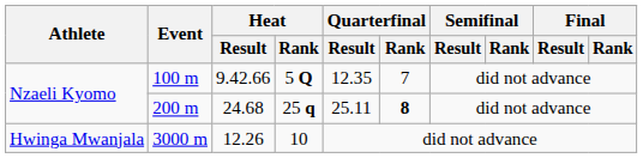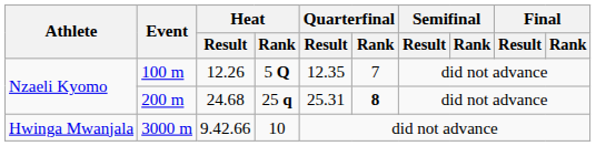 <table class="wikitable" style="font-size:90%">
 <tr>
 <th rowspan="2">Athlete</th>
 <th rowspan="2">Event</th>
 <th colspan="2">Heat</th>
 <th colspan="2">Quarterfinal</th>
 <th colspan="2">Semifinal</th>
 <th colspan="2">Final</th>
 </tr>
 <tr style="font-size:95%">
 <th>Result</th>
 <th>Rank</th>
 <th>Result</th>
 <th>Rank</th>
 <th>Result</th>
 <th>Rank</th>
 <th>Result</th>
 <th>Rank</th>
 </tr>
 <tr align=center>
 <td align=left rowspan=2><a href='#'>Nzaeli Kyomo</a></td>
 <td align=left><a href='#'>100 m</a></td>
-<td>9.42.66</td>
+<td>12.26</td>
 <td>5 <strong>Q</strong></td>
 <td>12.35</td>
 <td>7</td>
 <td colspan=4>did not advance</td>
 </tr>
 <tr align=center>
 <td align=left><a href='#'>200 m</a></td>
 <td>24.68</td>
 <td>25 <strong>q</strong></td>
-<td>25.11</td>
+<td>25.31</td>
 <td><strong>8</strong></td>
 <td colspan=4>did not advance</td>
 </tr>
 <tr align=center>
 <td align=left><a href='#'>Hwinga Mwanjala</a></td>
 <td align=left><a href='#'>3000 m</a></td>
-<td>12.26</td>
+<td>9.42.66</td>
 <td>10</td>
 <td colspan=6>did not advance</td>
 </tr>
 </table>
